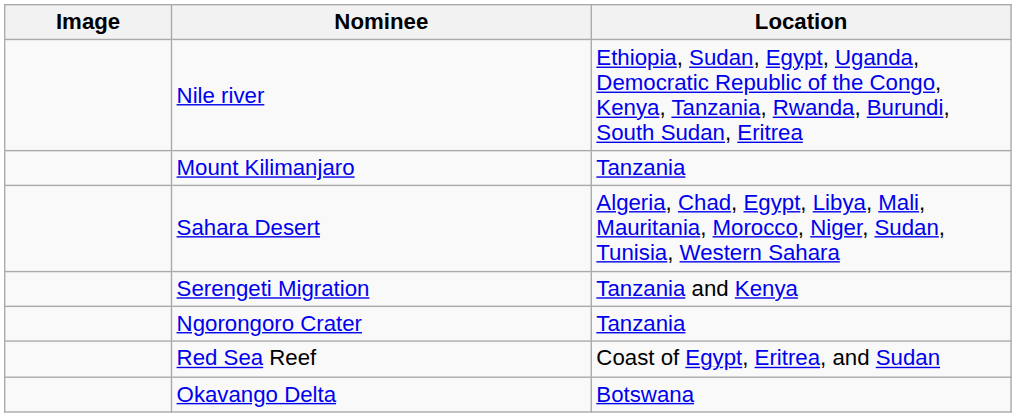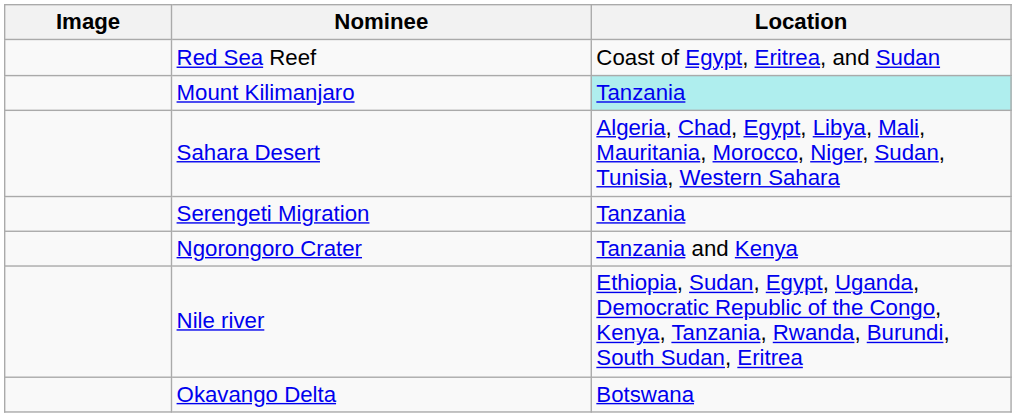 <table class="wikitable sortable" width="725px">
 <tr>
 <th width="75px" class="unsortable"><strong>Image</strong></th>
 <th width="200px"><strong>Nominee</strong></th>
 <th width="200px"><strong>Location</strong></th>
 </tr>
 <tr>
-<td align=center></td>
-<td><a href='#'>Nile river</a></td>
-<td><a href='#'>Ethiopia</a>, <a href='#'>Sudan</a>, <a href='#'>Egypt</a>, <a href='#'>Uganda</a>, <a href='#'>Democratic Republic of the Congo</a>, <a href='#'>Kenya</a>, <a href='#'>Tanzania</a>, <a href='#'>Rwanda</a>, <a href='#'>Burundi</a>, <a href='#'>South Sudan</a>, <a href='#'>Eritrea</a></td>
+<td align="center"></td>
+<td><a href='#'>Red Sea</a> Reef</td>
+<td>Coast of <a href='#'>Egypt</a>, <a href='#'>Eritrea</a>, and <a href='#'>Sudan</a></td>
 </tr>
 <tr>
 <td align=center></td>
 <td><a href='#'>Mount Kilimanjaro</a></td>
-<td><a href='#'>Tanzania</a></td>
+<td style="background: paleturquoise;"><a href='#'>Tanzania</a></td>
 </tr>
 <tr>
 <td align=center></td>
 <td><a href='#'>Sahara Desert</a></td>
 <td><a href='#'>Algeria</a>, <a href='#'>Chad</a>, <a href='#'>Egypt</a>, <a href='#'>Libya</a>, <a href='#'>Mali</a>, <a href='#'>Mauritania</a>, <a href='#'>Morocco</a>, <a href='#'>Niger</a>, <a href='#'>Sudan</a>, <a href='#'>Tunisia</a>, <a href='#'>Western Sahara</a></td>
 </tr>
 <tr>
 <td align=center></td>
 <td><a href='#'>Serengeti Migration</a></td>
+<td><a href='#'>Tanzania</a></td>
+</tr>
+<tr>
+<td align=center></td>
+<td><a href='#'>Ngorongoro Crater</a></td>
 <td><a href='#'>Tanzania</a> and <a href='#'>Kenya</a></td>
 </tr>
 <tr>
 <td align=center></td>
-<td><a href='#'>Ngorongoro Crater</a></td>
-<td><a href='#'>Tanzania</a></td>
-</tr>
-<tr>
-<td align="center"></td>
-<td><a href='#'>Red Sea</a> Reef</td>
-<td>Coast of <a href='#'>Egypt</a>, <a href='#'>Eritrea</a>, and <a href='#'>Sudan</a></td>
+<td><a href='#'>Nile river</a></td>
+<td><a href='#'>Ethiopia</a>, <a href='#'>Sudan</a>, <a href='#'>Egypt</a>, <a href='#'>Uganda</a>, <a href='#'>Democratic Republic of the Congo</a>, <a href='#'>Kenya</a>, <a href='#'>Tanzania</a>, <a href='#'>Rwanda</a>, <a href='#'>Burundi</a>, <a href='#'>South Sudan</a>, <a href='#'>Eritrea</a></td>
 </tr>
 <tr>
 <td align=center></td>
 <td><a href='#'>Okavango Delta</a></td>
 <td><a href='#'>Botswana</a></td>
 </tr>
 </table>
